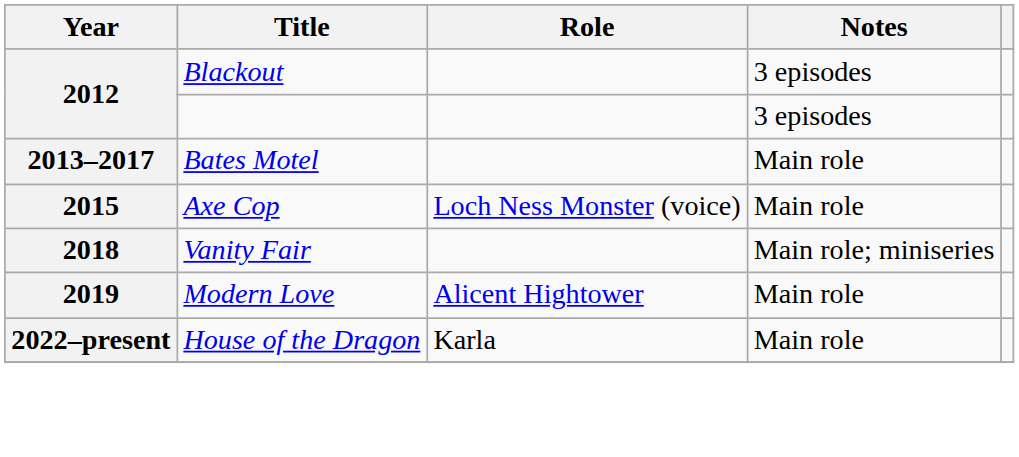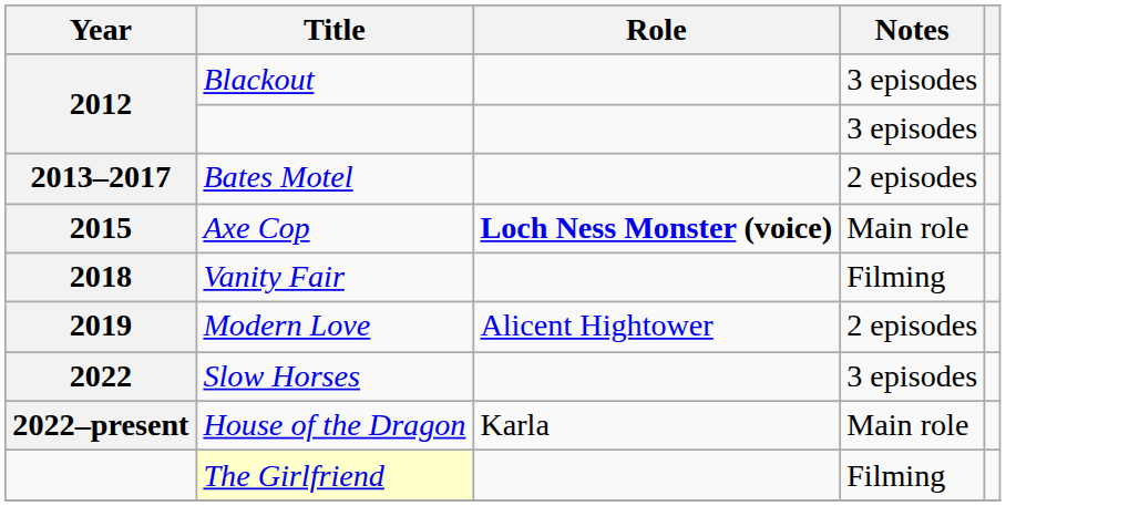 <table class="wikitable plainrowheaders sortable">
 <tr>
 <th scope="col">Year</th>
 <th scope="col">Title</th>
 <th scope="col">Role</th>
 <th class="unsortable">Notes</th>
 <th class="unsortable"></th>
 </tr>
 <tr>
 <th scope="row" rowspan="2">2012</th>
 <td><em><a href='#'>Blackout</a></em></td>
 <td></td>
 <td>3 episodes</td>
 <td style="text-align:center;"></td>
 </tr>
 <tr>
 <td><em></em></td>
 <td></td>
 <td>3 episodes</td>
 <td style="text-align:center;"></td>
 </tr>
 <tr>
 <th scope="row">2013–2017</th>
 <td><em><a href='#'>Bates Motel</a></em></td>
 <td></td>
-<td>Main role</td>
+<td>2 episodes</td>
 <td style="text-align:center;"></td>
 </tr>
 <tr>
 <th scope="row">2015</th>
 <td><em><a href='#'>Axe Cop</a></em></td>
-<td><a href='#'>Loch Ness Monster</a> (voice)</td>
+<td><strong><a href='#'>Loch Ness Monster</a> (voice)</strong></td>
 <td>Main role</td>
 <td style="text-align:center;"></td>
 </tr>
 <tr>
 <th scope="row">2018</th>
 <td><em><a href='#'>Vanity Fair</a></em></td>
 <td></td>
-<td>Main role; miniseries</td>
+<td>Filming</td>
 <td style="text-align:center;"></td>
 </tr>
 <tr>
 <th scope="row">2019</th>
 <td><em><a href='#'>Modern Love</a></em></td>
 <td><a href='#'>Alicent Hightower</a></td>
-<td>Main role</td>
+<td>2 episodes</td>
+<td style="text-align:center;"></td>
+</tr>
+<tr>
+<th scope="row" rowspan=1>2022</th>
+<td><em><a href='#'>Slow Horses</a></em></td>
+<td></td>
+<td>3 episodes</td>
 <td style="text-align:center;"></td>
 </tr>
 <tr>
 <th scope="row" rowspan=1>2022–present</th>
 <td><em><a href='#'>House of the Dragon</a></em></td>
 <td>Karla</td>
 <td>Main role</td>
 <td style="text-align:center;"></td>
 </tr>
 <tr>
+<td></td>
+<td style="background:#FFFFCC;"><em><a href='#'>The Girlfriend</a></em>  </td>
+<td></td>
+<td>Filming</td>
+<td style="text-align:center;"></td>
+</tr>
+<tr>
 </tr>
 </table>
